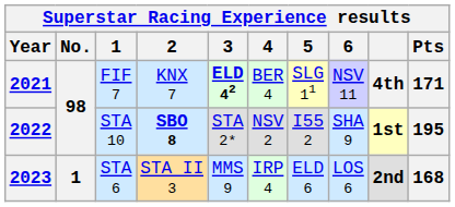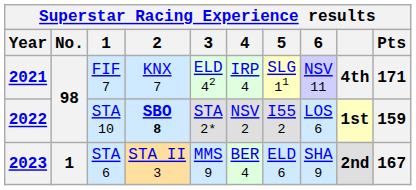 <table class="wikitable" style="text-align:center; font-size:85%">
 <tr>
 <th colspan=10><a href='#'>Superstar Racing Experience</a> results</th>
 </tr>
 <tr>
 <th>Year</th>
 <th>No.</th>
 <th>1</th>
 <th>2</th>
 <th>3</th>
 <th>4</th>
 <th>5</th>
 <th>6</th>
 <th></th>
 <th>Pts</th>
 </tr>
 <tr>
 <th><a href='#'>2021</a></th>
 <th rowspan=2>98</th>
 <td style="background:#CFEAFF;"><a href='#'>FIF</a><br><small>7</small></td>
 <td style="background:#CFEAFF;"><a href='#'>KNX</a><br><small>7</small></td>
-<td style="background:#DFFFDF;"><strong><a href='#'>ELD</a><br><small>4<sup>2</sup></small></strong></td>
-<td style="background:#DFFFDF;"><a href='#'>BER</a><br><small>4</small></td>
+<td style="background:#DFFFDF;"><a href='#'>ELD</a><br><small>4<sup>2</sup></small></td>
+<td style="background:#DFFFDF;"><a href='#'>IRP</a><br><small>4</small></td>
 <td style="background:#FFFFBF;"><a href='#'>SLG</a><br><small>1<sup>1</sup></small></td>
 <td style="background:#CFCFFF;"><a href='#'>NSV</a><br><small>11</small></td>
 <th>4th</th>
 <th>171</th>
 </tr>
 <tr>
 <th><a href='#'>2022</a></th>
 <td style="background:#CFEAFF;"><a href='#'>STA</a><br><small>10</small></td>
 <td style="background:#CFEAFF;"><strong><a href='#'>SBO</a><br><small>8</small></strong></td>
 <td style="background:#DFDFDF;"><a href='#'>STA</a><br><small>2*</small></td>
 <td style="background:#DFDFDF;"><a href='#'>NSV</a><br><small>2</small></td>
 <td style="background:#DFDFDF;"><a href='#'>I55</a><br><small>2</small></td>
-<td style="background:#CFEAFF;"><a href='#'>SHA</a><br><small>9</small></td>
+<td style="background:#CFEAFF;"><a href='#'>LOS</a><br><small>6</small></td>
 <td style="background:#FFFFBF;"><strong>1st</strong></td>
-<th>195</th>
+<th>159</th>
 </tr>
 <tr>
 <th><a href='#'>2023</a></th>
 <th>1</th>
 <td style="background:#CFEAFF;"><a href='#'>STA</a><br><small>6</small></td>
 <td style="background:#FFDF9F;"><a href='#'>STA II</a><br><small>3</small></td>
 <td style="background:#CFEAFF;"><a href='#'>MMS</a><br><small>9</small></td>
-<td style="background:#DFFFDF;"><a href='#'>IRP</a><br><small>4</small></td>
+<td style="background:#DFFFDF;"><a href='#'>BER</a><br><small>4</small></td>
 <td style="background:#CFEAFF;"><a href='#'>ELD</a><br><small>6</small></td>
-<td style="background:#CFEAFF;"><a href='#'>LOS</a><br><small>6</small></td>
+<td style="background:#CFEAFF;"><a href='#'>SHA</a><br><small>9</small></td>
 <th style="background:#DFDFDF;">2nd</th>
-<th>168</th>
+<th>167</th>
 </tr>
 </table>
